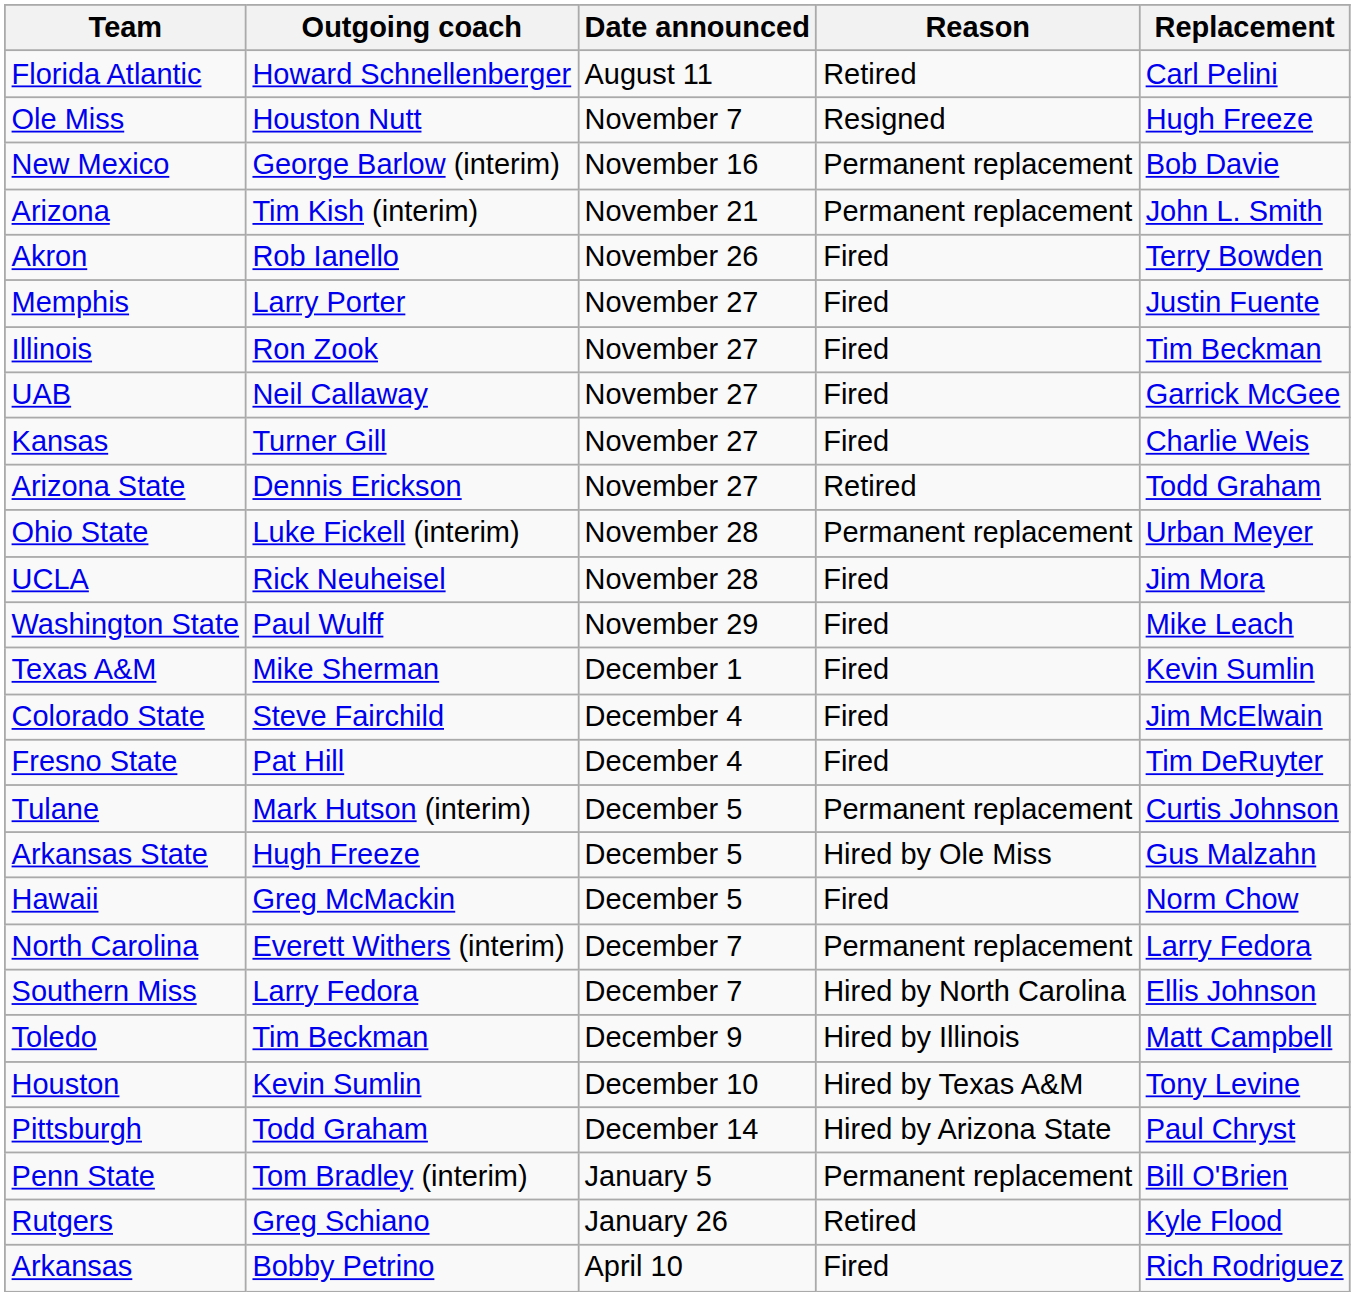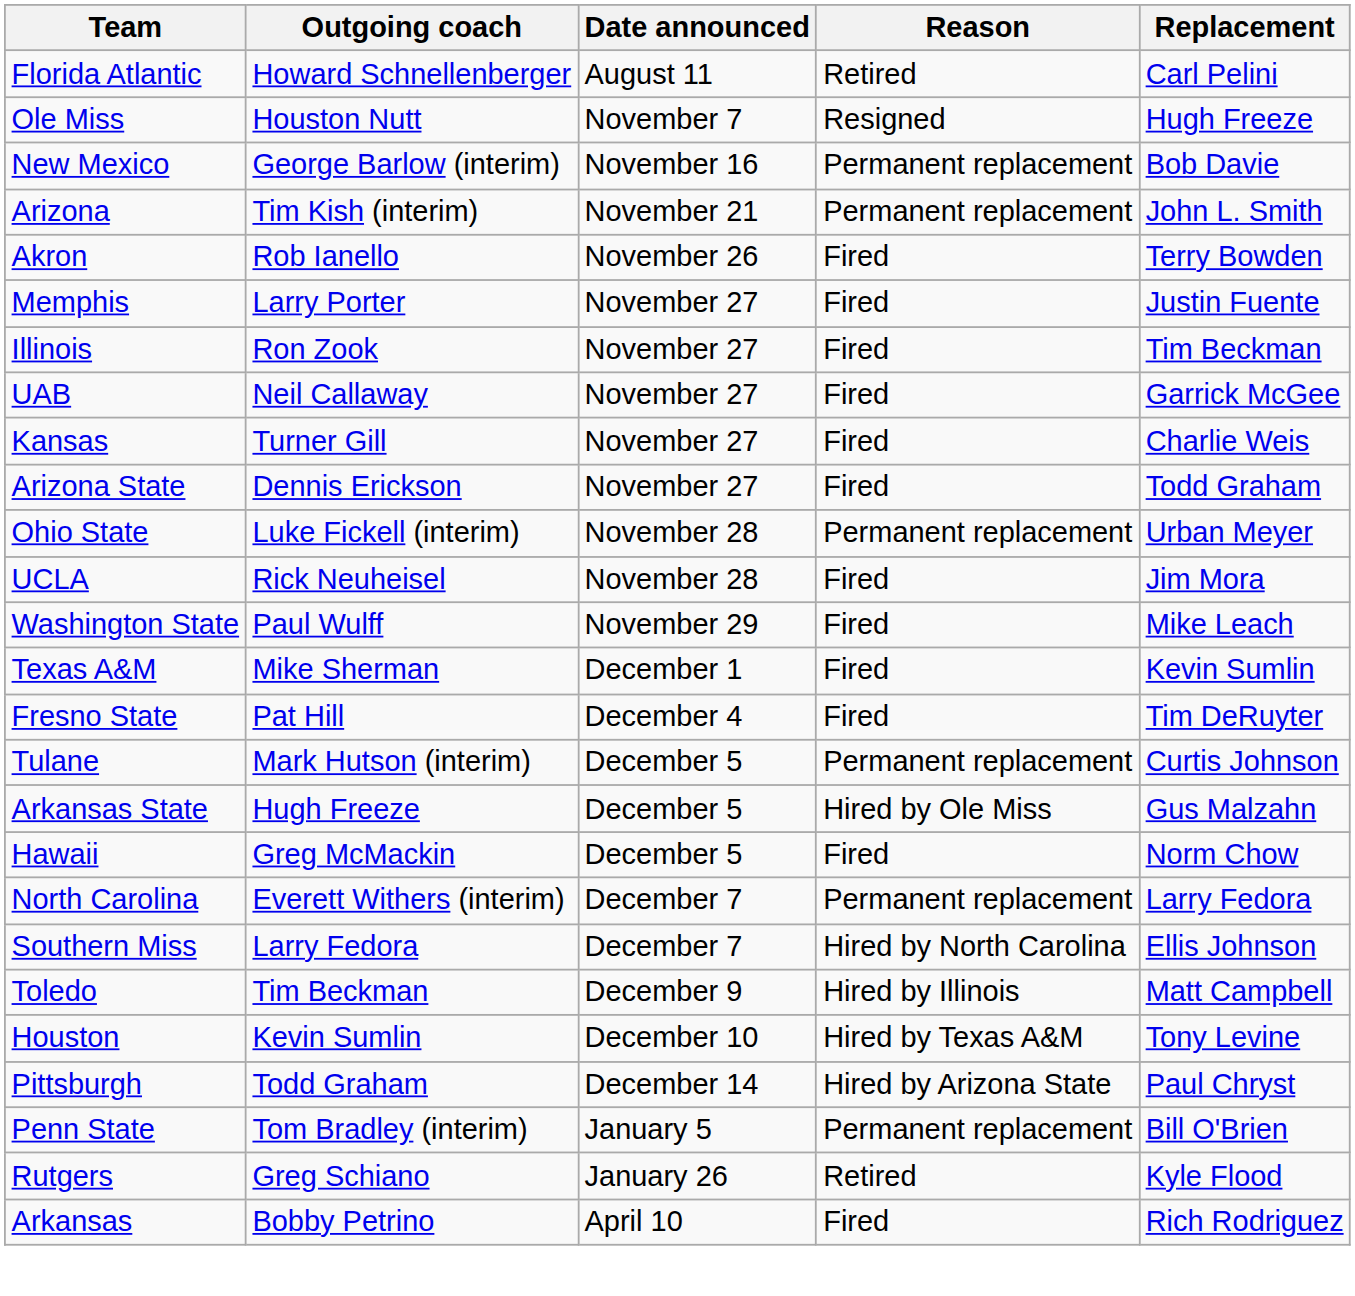 <table class="wikitable sortable">
 <tr>
 <th>Team</th>
 <th>Outgoing coach</th>
 <th>Date announced</th>
 <th>Reason</th>
 <th>Replacement</th>
 </tr>
 <tr>
 <td><a href='#'>Florida Atlantic</a></td>
 <td><a href='#'>Howard Schnellenberger</a></td>
 <td>August 11</td>
 <td>Retired</td>
 <td><a href='#'>Carl Pelini</a></td>
 </tr>
 <tr>
 <td><a href='#'>Ole Miss</a></td>
 <td><a href='#'>Houston Nutt</a></td>
 <td>November 7</td>
 <td>Resigned</td>
 <td><a href='#'>Hugh Freeze</a></td>
 </tr>
 <tr>
 <td><a href='#'>New Mexico</a></td>
 <td><a href='#'>George Barlow</a> (interim)</td>
 <td>November 16</td>
 <td>Permanent replacement</td>
 <td><a href='#'>Bob Davie</a></td>
 </tr>
 <tr>
 <td><a href='#'>Arizona</a></td>
 <td><a href='#'>Tim Kish</a> (interim)</td>
 <td>November 21</td>
 <td>Permanent replacement</td>
 <td><a href='#'>John L. Smith</a></td>
 </tr>
 <tr>
 <td><a href='#'>Akron</a></td>
 <td><a href='#'>Rob Ianello</a></td>
 <td>November 26</td>
 <td>Fired</td>
 <td><a href='#'>Terry Bowden</a></td>
 </tr>
 <tr>
 <td><a href='#'>Memphis</a></td>
 <td><a href='#'>Larry Porter</a></td>
 <td>November 27</td>
 <td>Fired</td>
 <td><a href='#'>Justin Fuente</a></td>
 </tr>
 <tr>
 <td><a href='#'>Illinois</a></td>
 <td><a href='#'>Ron Zook</a></td>
 <td>November 27</td>
 <td>Fired</td>
 <td><a href='#'>Tim Beckman</a></td>
 </tr>
 <tr>
 <td><a href='#'>UAB</a></td>
 <td><a href='#'>Neil Callaway</a></td>
 <td>November 27</td>
 <td>Fired</td>
 <td><a href='#'>Garrick McGee</a></td>
 </tr>
 <tr>
 <td><a href='#'>Kansas</a></td>
 <td><a href='#'>Turner Gill</a></td>
 <td>November 27</td>
 <td>Fired</td>
 <td><a href='#'>Charlie Weis</a></td>
 </tr>
 <tr>
 <td><a href='#'>Arizona State</a></td>
 <td><a href='#'>Dennis Erickson</a></td>
 <td>November 27</td>
-<td>Retired</td>
+<td>Fired</td>
 <td><a href='#'>Todd Graham</a></td>
 </tr>
 <tr>
 <td><a href='#'>Ohio State</a></td>
 <td><a href='#'>Luke Fickell</a> (interim)</td>
 <td>November 28</td>
 <td>Permanent replacement</td>
 <td><a href='#'>Urban Meyer</a></td>
 </tr>
 <tr>
 <td><a href='#'>UCLA</a></td>
 <td><a href='#'>Rick Neuheisel</a></td>
 <td>November 28</td>
 <td>Fired</td>
 <td><a href='#'>Jim Mora</a></td>
 </tr>
 <tr>
 <td><a href='#'>Washington State</a></td>
 <td><a href='#'>Paul Wulff</a></td>
 <td>November 29</td>
 <td>Fired </td>
 <td><a href='#'>Mike Leach</a></td>
 </tr>
 <tr>
 <td><a href='#'>Texas A&M</a></td>
 <td><a href='#'>Mike Sherman</a></td>
 <td>December 1</td>
 <td>Fired</td>
 <td><a href='#'>Kevin Sumlin</a></td>
-</tr>
-<tr>
-<td><a href='#'>Colorado State</a></td>
-<td><a href='#'>Steve Fairchild</a></td>
-<td>December 4</td>
-<td>Fired</td>
-<td><a href='#'>Jim McElwain</a></td>
 </tr>
 <tr>
 <td><a href='#'>Fresno State</a></td>
 <td><a href='#'>Pat Hill</a></td>
 <td>December 4</td>
 <td>Fired</td>
 <td><a href='#'>Tim DeRuyter</a></td>
 </tr>
 <tr>
 <td><a href='#'>Tulane</a></td>
 <td><a href='#'>Mark Hutson</a> (interim)</td>
 <td>December 5</td>
 <td>Permanent replacement</td>
 <td><a href='#'>Curtis Johnson</a></td>
 </tr>
 <tr>
 <td><a href='#'>Arkansas State</a></td>
 <td><a href='#'>Hugh Freeze</a></td>
 <td>December 5</td>
 <td>Hired by Ole Miss</td>
 <td><a href='#'>Gus Malzahn</a></td>
 </tr>
 <tr>
 <td><a href='#'>Hawaii</a></td>
 <td><a href='#'>Greg McMackin</a></td>
 <td>December 5</td>
 <td>Fired</td>
 <td><a href='#'>Norm Chow</a></td>
 </tr>
 <tr>
 <td><a href='#'>North Carolina</a></td>
 <td><a href='#'>Everett Withers</a> (interim)</td>
 <td>December 7</td>
 <td>Permanent replacement</td>
 <td><a href='#'>Larry Fedora</a></td>
 </tr>
 <tr>
 <td><a href='#'>Southern Miss</a></td>
 <td><a href='#'>Larry Fedora</a></td>
 <td>December 7</td>
 <td>Hired by North Carolina</td>
 <td><a href='#'>Ellis Johnson</a></td>
 </tr>
 <tr>
 <td><a href='#'>Toledo</a></td>
 <td><a href='#'>Tim Beckman</a></td>
 <td>December 9</td>
 <td>Hired by Illinois</td>
 <td><a href='#'>Matt Campbell</a></td>
 </tr>
 <tr>
 <td><a href='#'>Houston</a></td>
 <td><a href='#'>Kevin Sumlin</a></td>
 <td>December 10</td>
 <td>Hired by Texas A&M</td>
 <td><a href='#'>Tony Levine</a></td>
 </tr>
 <tr>
 <td><a href='#'>Pittsburgh</a></td>
 <td><a href='#'>Todd Graham</a></td>
 <td>December 14</td>
 <td>Hired by Arizona State</td>
 <td><a href='#'>Paul Chryst</a></td>
 </tr>
 <tr>
 <td><a href='#'>Penn State</a></td>
 <td><a href='#'>Tom Bradley</a> (interim)</td>
 <td>January 5</td>
 <td>Permanent replacement</td>
 <td><a href='#'>Bill O'Brien</a></td>
 </tr>
 <tr>
 <td><a href='#'>Rutgers</a></td>
 <td><a href='#'>Greg Schiano</a></td>
 <td>January 26</td>
 <td>Retired</td>
 <td><a href='#'>Kyle Flood</a></td>
 </tr>
 <tr>
 <td><a href='#'>Arkansas</a></td>
 <td><a href='#'>Bobby Petrino</a></td>
 <td>April 10</td>
 <td>Fired</td>
 <td><a href='#'>Rich Rodriguez</a></td>
 </tr>
 </table>
